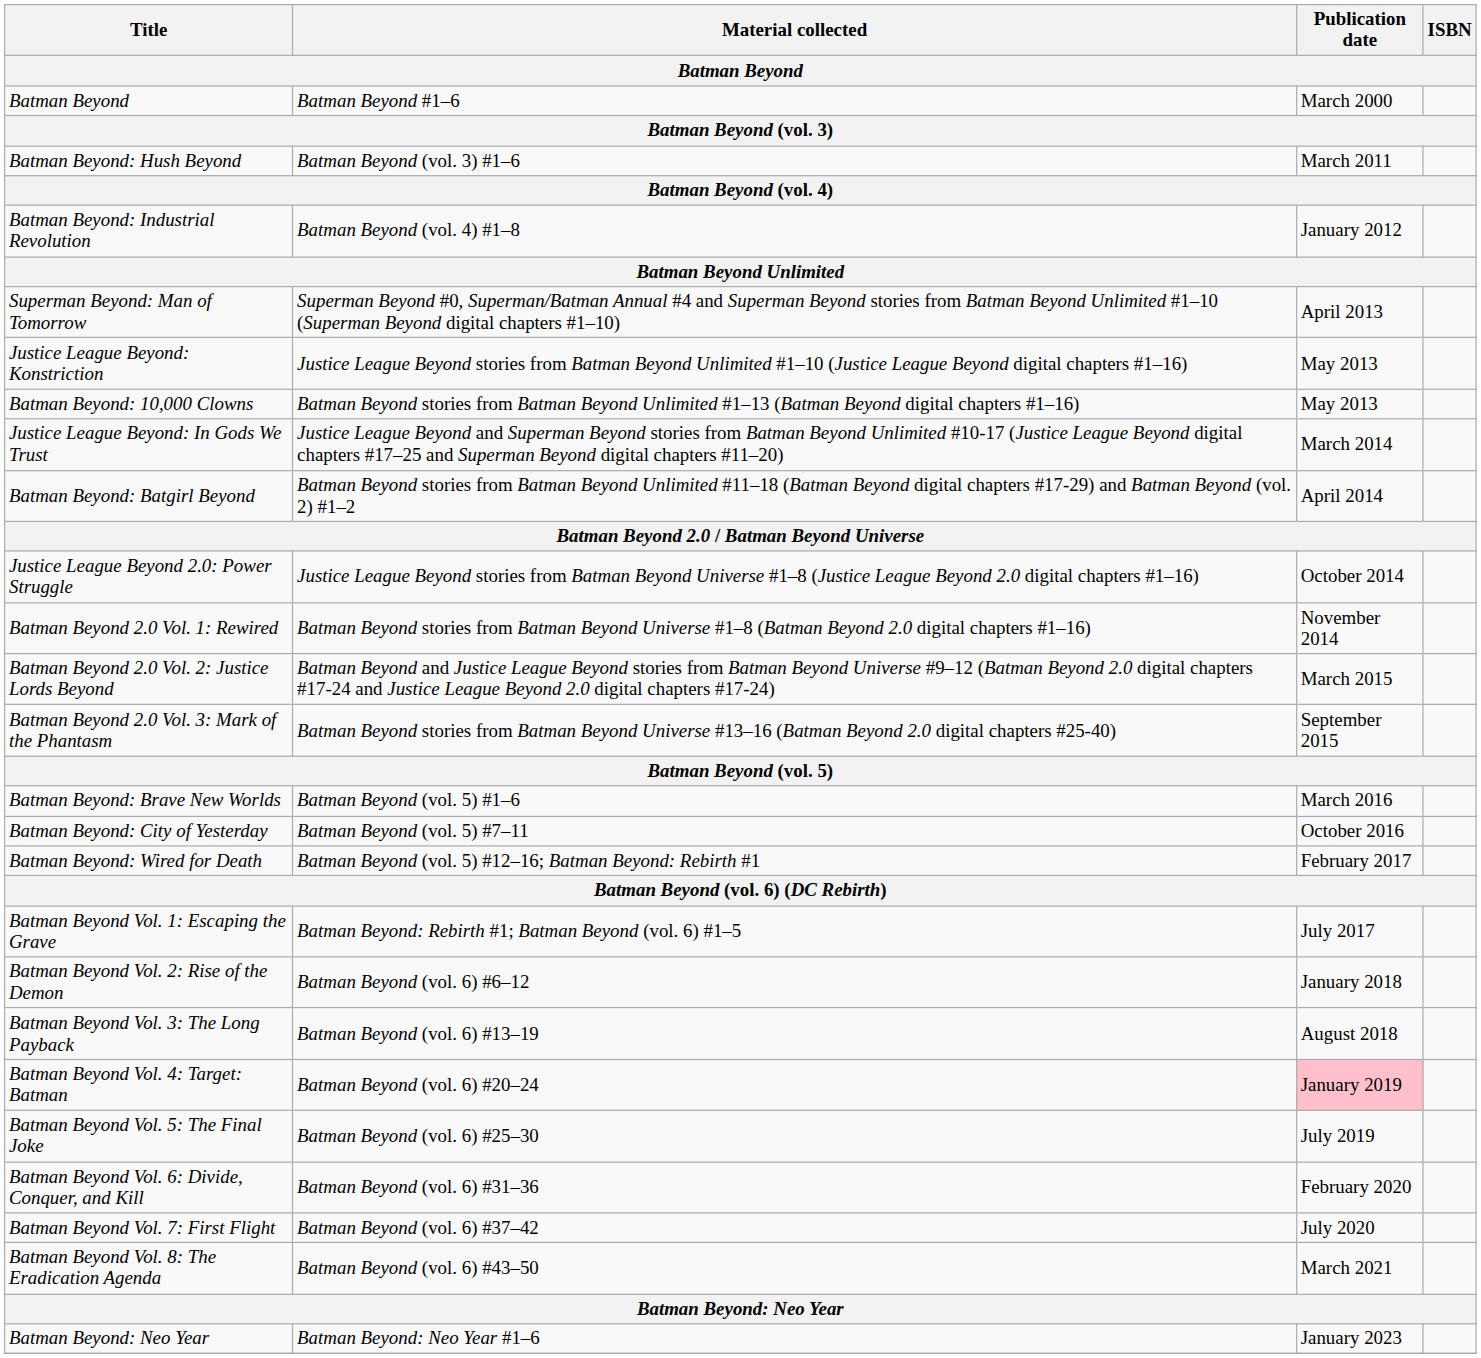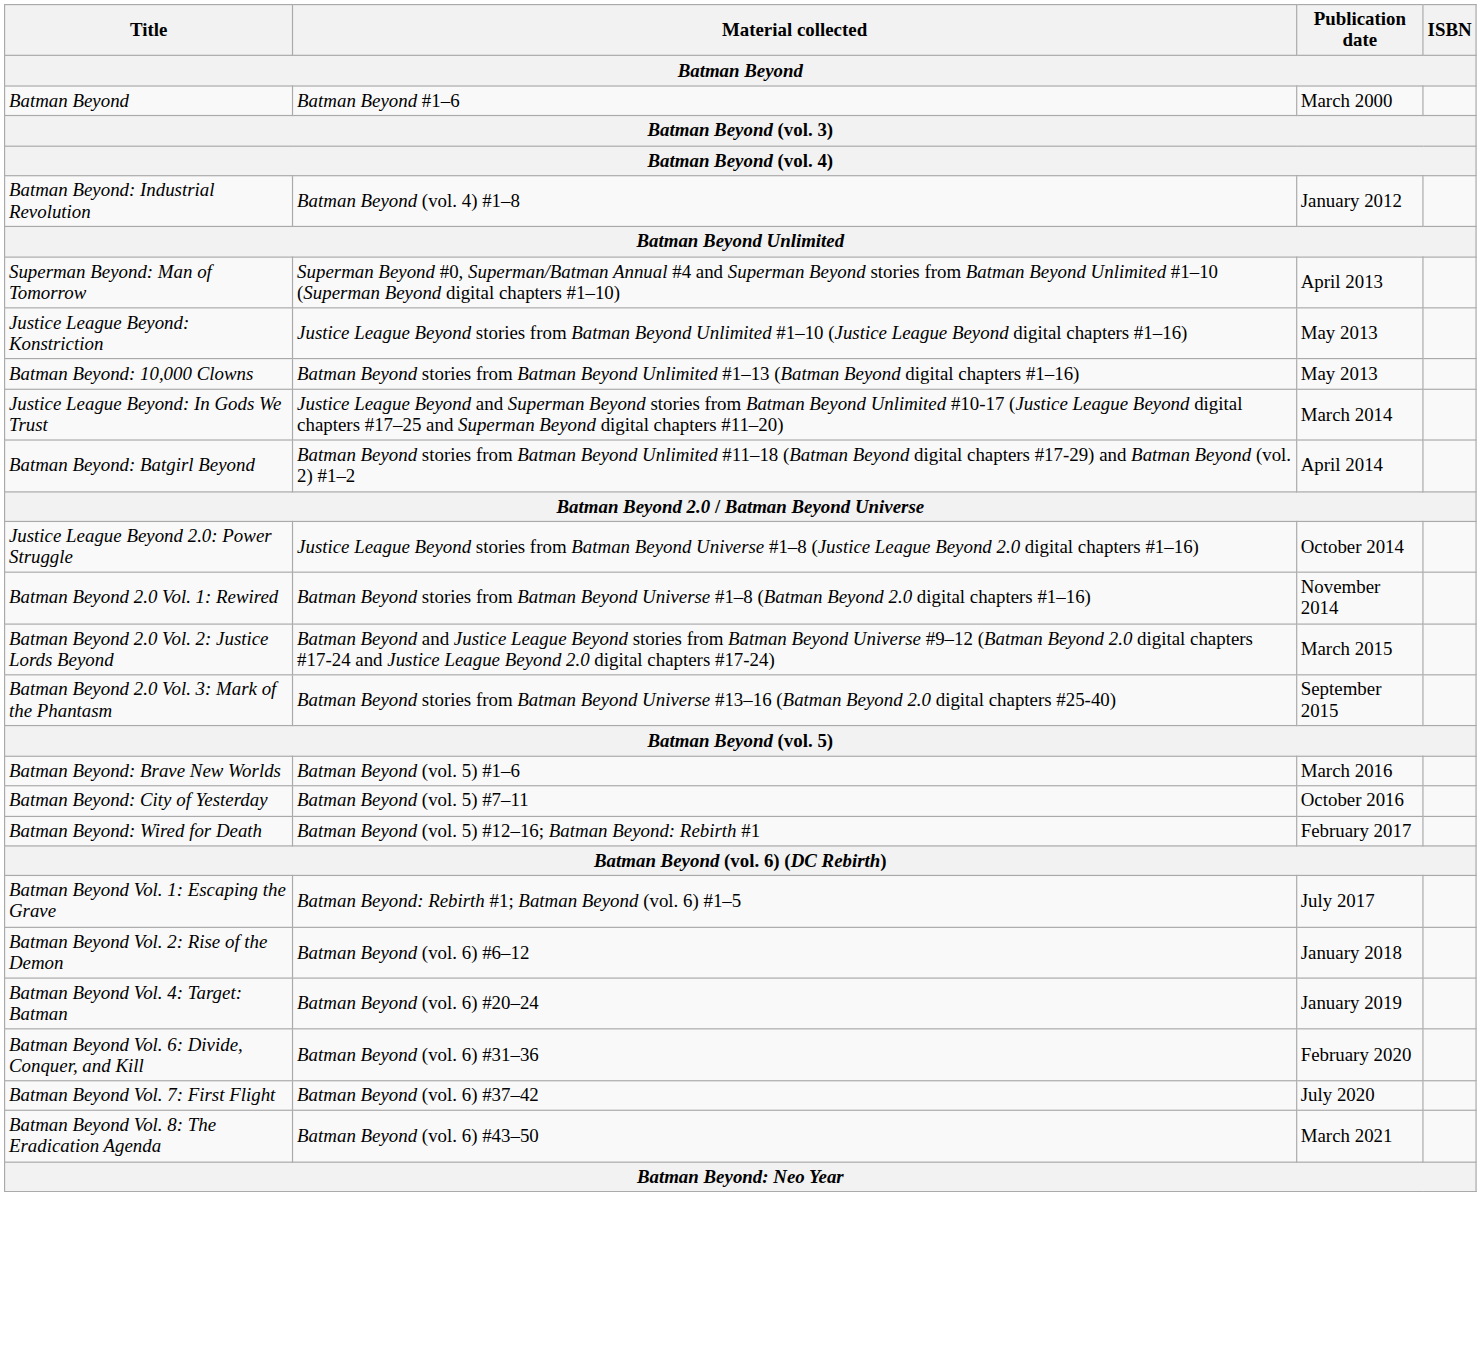 <table class="wikitable collapsible">
 <tr>
 <th>Title</th>
 <th>Material collected</th>
 <th>Publication date</th>
 <th>ISBN</th>
 </tr>
 <tr>
 <th colspan="4"><em>Batman Beyond</em></th>
 </tr>
 <tr>
 <td><em>Batman Beyond</em></td>
 <td><em>Batman Beyond</em> #1–6</td>
 <td>March 2000</td>
 <td></td>
 </tr>
 <tr>
 <th colspan="4"><em>Batman Beyond</em> (vol. 3)</th>
-</tr>
-<tr>
-<td><em>Batman Beyond: Hush Beyond</em></td>
-<td><em>Batman Beyond</em> (vol. 3) #1–6</td>
-<td>March 2011</td>
-<td></td>
 </tr>
 <tr>
 <th colspan="4"><em>Batman Beyond</em> (vol. 4)</th>
 </tr>
 <tr>
 <td><em>Batman Beyond: Industrial Revolution</em></td>
 <td><em>Batman Beyond</em> (vol. 4) #1–8</td>
 <td>January 2012</td>
 <td></td>
 </tr>
 <tr>
 <th colspan="4"><em>Batman Beyond Unlimited</em></th>
 </tr>
 <tr>
 <td><em>Superman Beyond: Man of Tomorrow</em></td>
 <td><em>Superman Beyond</em> #0, <em>Superman/Batman Annual</em> #4 and <em>Superman Beyond</em> stories from <em>Batman Beyond Unlimited</em> #1–10 (<em>Superman Beyond</em> digital chapters #1–10)</td>
 <td>April 2013</td>
 <td></td>
 </tr>
 <tr>
 <td><em>Justice League Beyond: Konstriction</em></td>
 <td><em>Justice League Beyond</em> stories from <em>Batman Beyond Unlimited</em> #1–10 (<em>Justice League Beyond</em> digital chapters #1–16)</td>
 <td>May 2013</td>
 <td></td>
 </tr>
 <tr>
 <td><em>Batman Beyond: 10,000 Clowns</em></td>
 <td><em>Batman Beyond</em> stories from <em>Batman Beyond Unlimited</em> #1–13 (<em>Batman Beyond</em> digital chapters #1–16)</td>
 <td>May 2013</td>
 <td></td>
 </tr>
 <tr>
 <td><em>Justice League Beyond: In Gods We Trust</em></td>
 <td><em>Justice League Beyond</em> and <em>Superman Beyond</em> stories from <em>Batman Beyond Unlimited</em> #10-17 (<em>Justice League Beyond</em> digital chapters #17–25 and <em>Superman Beyond</em> digital chapters #11–20)</td>
 <td>March 2014</td>
 <td></td>
 </tr>
 <tr>
 <td><em>Batman Beyond: Batgirl Beyond</em></td>
 <td><em>Batman Beyond</em> stories from <em>Batman Beyond Unlimited</em> #11–18 (<em>Batman Beyond</em> digital chapters #17-29) and <em>Batman Beyond</em> (vol. 2) #1–2</td>
 <td>April 2014</td>
 <td></td>
 </tr>
 <tr>
 <th colspan="4"><em>Batman Beyond 2.0</em> / <em>Batman Beyond Universe</em></th>
 </tr>
 <tr>
 <td><em>Justice League Beyond 2.0: Power Struggle</em></td>
 <td><em>Justice League Beyond</em> stories from <em>Batman Beyond Universe</em> #1–8 (<em>Justice League Beyond 2.0</em> digital chapters #1–16)</td>
 <td>October 2014</td>
 <td></td>
 </tr>
 <tr>
 <td><em>Batman Beyond 2.0 Vol. 1: Rewired</em></td>
 <td><em>Batman Beyond</em> stories from <em>Batman Beyond Universe</em> #1–8 (<em>Batman Beyond 2.0</em> digital chapters #1–16)</td>
 <td>November 2014</td>
 <td></td>
 </tr>
 <tr>
 <td><em>Batman Beyond 2.0 Vol. 2: Justice Lords Beyond</em></td>
 <td><em>Batman Beyond</em> and <em>Justice League Beyond</em> stories from <em>Batman Beyond Universe</em> #9–12 (<em>Batman Beyond 2.0</em> digital chapters #17-24 and <em>Justice League Beyond 2.0</em> digital chapters #17-24)</td>
 <td>March 2015</td>
 <td></td>
 </tr>
 <tr>
 <td><em>Batman Beyond 2.0 Vol. 3: Mark of the Phantasm</em></td>
 <td><em>Batman Beyond</em> stories from <em>Batman Beyond Universe</em> #13–16 (<em>Batman Beyond 2.0</em> digital chapters #25-40)</td>
 <td>September 2015</td>
 <td></td>
 </tr>
 <tr>
 <th colspan="4"><em>Batman Beyond</em> (vol. 5)</th>
 </tr>
 <tr>
 <td><em>Batman Beyond: Brave New Worlds</em></td>
 <td><em>Batman Beyond</em> (vol. 5) #1–6</td>
 <td>March 2016</td>
 <td></td>
 </tr>
 <tr>
 <td><em>Batman Beyond: City of Yesterday</em></td>
 <td><em>Batman Beyond</em> (vol. 5) #7–11</td>
 <td>October 2016</td>
 <td></td>
 </tr>
 <tr>
 <td><em>Batman Beyond: Wired for Death</em></td>
 <td><em>Batman Beyond</em> (vol. 5) #12–16; <em>Batman Beyond: Rebirth</em> #1</td>
 <td>February 2017</td>
 <td></td>
 </tr>
 <tr>
 <th colspan="4"><em>Batman Beyond</em> (vol. 6) (<em>DC Rebirth</em>)</th>
 </tr>
 <tr>
 <td><em>Batman Beyond Vol. 1: Escaping the Grave</em></td>
 <td><em>Batman Beyond: Rebirth</em> #1; <em>Batman Beyond</em> (vol. 6) #1–5</td>
 <td>July 2017</td>
 <td></td>
 </tr>
 <tr>
 <td><em>Batman Beyond Vol. 2: Rise of the Demon</em></td>
 <td><em>Batman Beyond</em> (vol. 6) #6–12</td>
 <td>January 2018</td>
 <td></td>
 </tr>
 <tr>
-<td><em>Batman Beyond Vol. 3: The Long Payback</em></td>
-<td><em>Batman Beyond</em> (vol. 6) #13–19</td>
-<td>August 2018</td>
-<td></td>
-</tr>
-<tr>
 <td><em>Batman Beyond Vol. 4: Target: Batman</em></td>
 <td><em>Batman Beyond</em> (vol. 6) #20–24</td>
-<td style="background: pink;">January 2019</td>
-<td></td>
-</tr>
-<tr>
-<td><em>Batman Beyond Vol. 5: The Final Joke</em></td>
-<td><em>Batman Beyond</em> (vol. 6) #25–30</td>
-<td>July 2019</td>
+<td>January 2019</td>
 <td></td>
 </tr>
 <tr>
 <td><em>Batman Beyond Vol. 6: Divide, Conquer, and Kill</em></td>
 <td><em>Batman Beyond</em> (vol. 6) #31–36</td>
 <td>February 2020</td>
 <td></td>
 </tr>
 <tr>
 <td><em>Batman Beyond Vol. 7: First Flight</em></td>
 <td><em>Batman Beyond</em> (vol. 6) #37–42</td>
 <td>July 2020</td>
 <td></td>
 </tr>
 <tr>
 <td><em>Batman Beyond Vol. 8: The Eradication Agenda</em></td>
 <td><em>Batman Beyond</em> (vol. 6) #43–50</td>
 <td>March 2021</td>
 <td></td>
 </tr>
 <tr>
 <th colspan="4"><strong><em>Batman Beyond: Neo Year</em></strong></th>
 </tr>
 <tr>
-<td><em>Batman Beyond: Neo Year</em></td>
-<td><em>Batman Beyond: Neo Year</em> #1–6</td>
-<td>January 2023</td>
-<td></td>
-</tr>
-<tr>
 </tr>
 </table>
